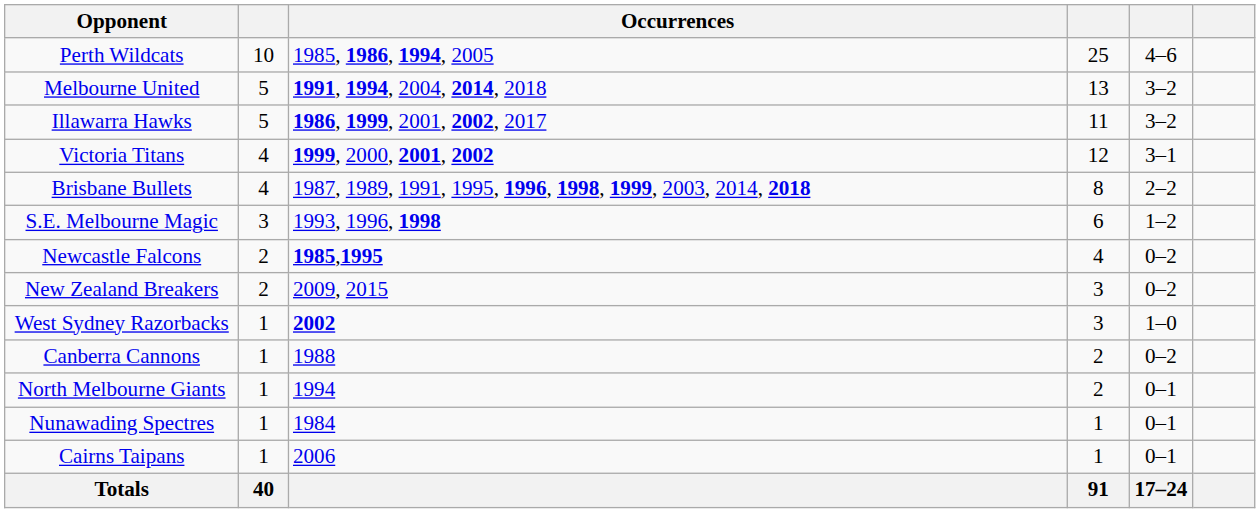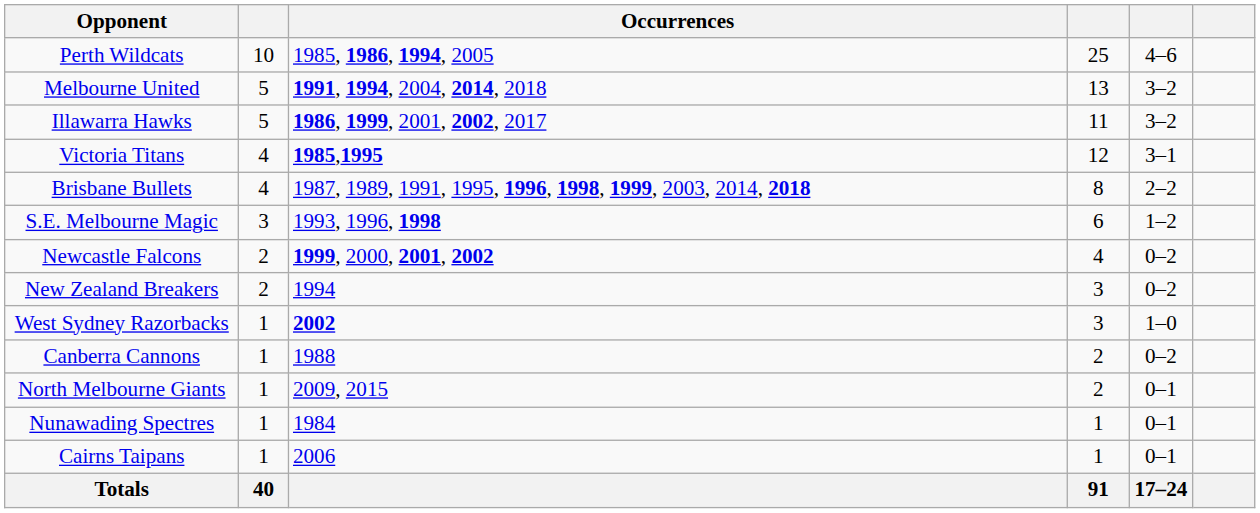 <table class="wikitable sortable" style="text-align: center; width: 75%;">
 <tr>
 <th width="170">Opponent</th>
 <th width="30"></th>
 <th>Occurrences</th>
 <th width="40"></th>
 <th width="40"></th>
 <th width="40"></th>
 </tr>
 <tr>
 <td><a href='#'>Perth Wildcats</a></td>
 <td>10</td>
 <td align=left><a href='#'>1985</a>, <strong><a href='#'>1986</a></strong>, <strong><a href='#'>1994</a></strong>, <a href='#'>2005</a></td>
 <td>25</td>
 <td>4–6</td>
 <td></td>
 </tr>
 <tr>
 <td><a href='#'>Melbourne United</a></td>
 <td>5</td>
 <td align=left><strong><a href='#'>1991</a></strong>, <strong><a href='#'>1994</a></strong>, <a href='#'>2004</a>, <strong><a href='#'>2014</a></strong>, <a href='#'>2018</a></td>
 <td>13</td>
 <td>3–2</td>
 <td></td>
 </tr>
 <tr>
 <td><a href='#'>Illawarra Hawks</a></td>
 <td>5</td>
 <td align=left><strong><a href='#'>1986</a></strong>, <strong><a href='#'>1999</a></strong>, <a href='#'>2001</a>, <strong><a href='#'>2002</a></strong>, <a href='#'>2017</a></td>
 <td>11</td>
 <td>3–2</td>
 <td></td>
 </tr>
 <tr>
 <td><a href='#'>Victoria Titans</a></td>
 <td>4</td>
-<td align=left><strong><a href='#'>1999</a></strong>, <a href='#'>2000</a>, <strong><a href='#'>2001</a></strong>, <strong><a href='#'>2002</a></strong></td>
+<td align=left><strong><a href='#'>1985</a></strong>,<strong><a href='#'>1995</a></strong></td>
 <td>12</td>
 <td>3–1</td>
 <td></td>
 </tr>
 <tr>
 <td><a href='#'>Brisbane Bullets</a></td>
 <td>4</td>
 <td align=left><a href='#'>1987</a>, <a href='#'>1989</a>, <a href='#'>1991</a>, <a href='#'>1995</a>, <strong><a href='#'>1996</a></strong>, <strong><a href='#'>1998</a></strong>, <strong><a href='#'>1999</a></strong>, <a href='#'>2003</a>, <a href='#'>2014</a>, <strong><a href='#'>2018</a></strong></td>
 <td>8</td>
 <td>2–2</td>
 <td></td>
 </tr>
 <tr>
 <td><a href='#'>S.E. Melbourne Magic</a></td>
 <td>3</td>
 <td align=left><a href='#'>1993</a>, <a href='#'>1996</a>, <strong><a href='#'>1998</a></strong></td>
 <td>6</td>
 <td>1–2</td>
 <td></td>
 </tr>
 <tr>
 <td><a href='#'>Newcastle Falcons</a></td>
 <td>2</td>
-<td align=left><strong><a href='#'>1985</a></strong>,<strong><a href='#'>1995</a></strong></td>
+<td align=left><strong><a href='#'>1999</a></strong>, <a href='#'>2000</a>, <strong><a href='#'>2001</a></strong>, <strong><a href='#'>2002</a></strong></td>
 <td>4</td>
 <td>0–2</td>
 <td></td>
 </tr>
 <tr>
 <td><a href='#'>New Zealand Breakers</a></td>
 <td>2</td>
-<td align=left><a href='#'>2009</a>, <a href='#'>2015</a></td>
+<td align=left><a href='#'>1994</a></td>
 <td>3</td>
 <td>0–2</td>
 <td></td>
 </tr>
 <tr>
 <td><a href='#'>West Sydney Razorbacks</a></td>
 <td>1</td>
 <td align=left><strong><a href='#'>2002</a></strong></td>
 <td>3</td>
 <td>1–0</td>
 <td></td>
 </tr>
 <tr>
 <td><a href='#'>Canberra Cannons</a></td>
 <td>1</td>
 <td align=left><a href='#'>1988</a></td>
 <td>2</td>
 <td>0–2</td>
 <td></td>
 </tr>
 <tr>
 <td><a href='#'>North Melbourne Giants</a></td>
 <td>1</td>
-<td align=left><a href='#'>1994</a></td>
+<td align=left><a href='#'>2009</a>, <a href='#'>2015</a></td>
 <td>2</td>
 <td>0–1</td>
 <td></td>
 </tr>
 <tr>
 <td><a href='#'>Nunawading Spectres</a></td>
 <td>1</td>
 <td align=left><a href='#'>1984</a></td>
 <td>1</td>
 <td>0–1</td>
 <td></td>
 </tr>
 <tr>
 <td><a href='#'>Cairns Taipans</a></td>
 <td>1</td>
 <td align=left><a href='#'>2006</a></td>
 <td>1</td>
 <td>0–1</td>
 <td></td>
 </tr>
 <tr>
 <th width="170">Totals</th>
 <th width="30">40</th>
 <th></th>
 <th width="40">91</th>
 <th width="40">17–24</th>
 <th width="40"></th>
 </tr>
 </table>
